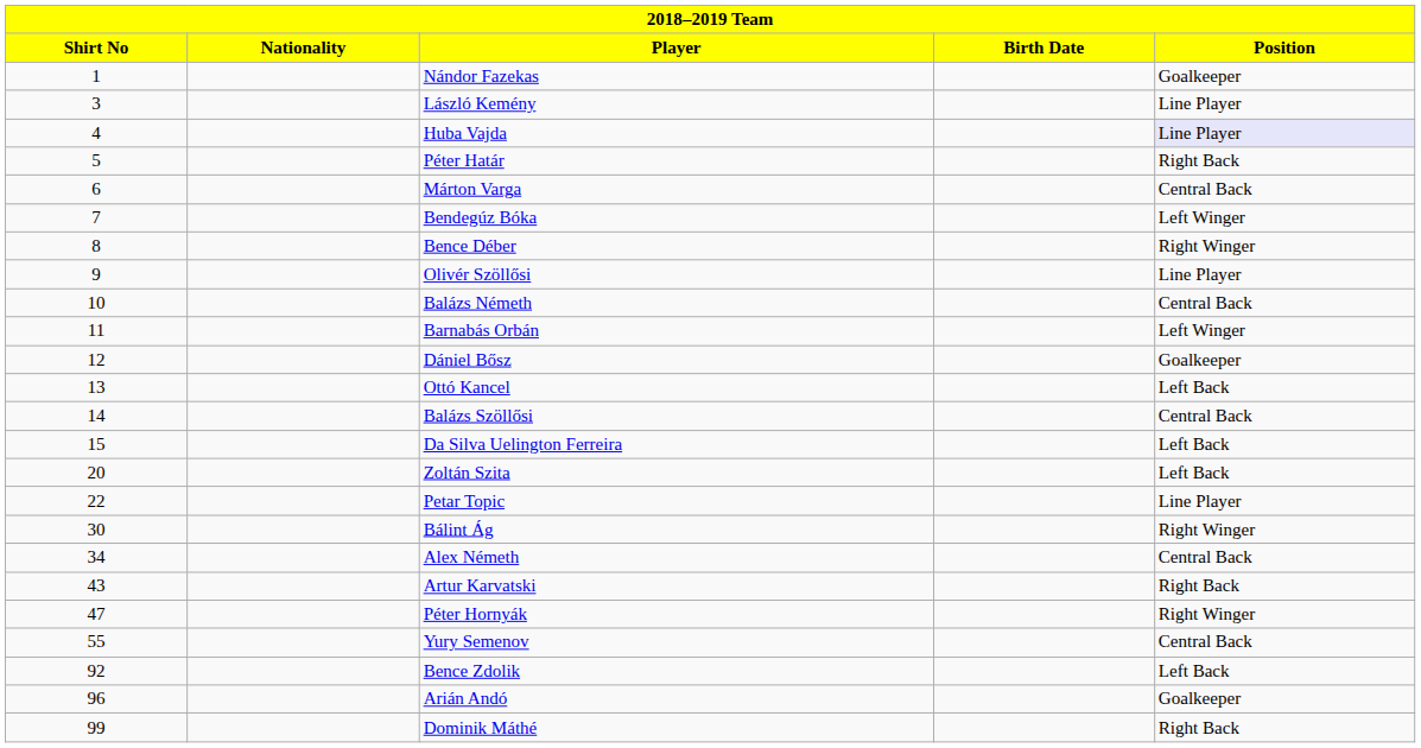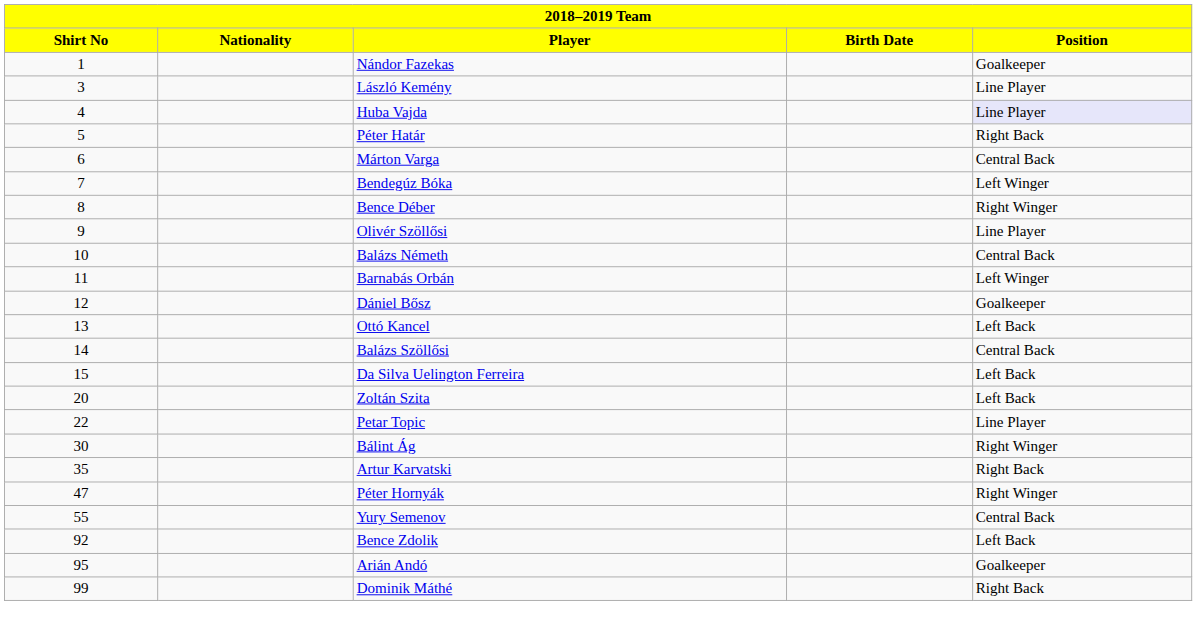 <table class="wikitable collapsible collapsed" style="width:100%">
 <tr>
 <th colspan=5 style="background-color:yellow;color:black;text-align:center;"> <strong>2018–2019 Team</strong></th>
 </tr>
 <tr>
 <th style="color:black; background:yellow">Shirt No</th>
 <th style="color:black; background:yellow">Nationality</th>
 <th style="color:black; background:yellow">Player</th>
 <th style="color:black; background:yellow">Birth Date</th>
 <th style="color:black; background:yellow">Position</th>
 </tr>
 <tr>
 <td align=center>1</td>
 <td></td>
 <td><a href='#'>Nándor Fazekas</a></td>
 <td></td>
 <td>Goalkeeper</td>
 </tr>
 <tr>
 <td align=center>3</td>
 <td></td>
 <td><a href='#'>László Kemény</a></td>
 <td></td>
 <td>Line Player</td>
 </tr>
 <tr>
 <td align=center>4</td>
 <td></td>
 <td><a href='#'>Huba Vajda</a></td>
 <td></td>
 <td style="background: lavender;">Line Player</td>
 </tr>
 <tr>
 <td align=center>5</td>
 <td></td>
 <td><a href='#'>Péter Határ</a></td>
 <td></td>
 <td>Right Back</td>
 </tr>
 <tr>
 <td align=center>6</td>
 <td></td>
 <td><a href='#'>Márton Varga</a></td>
 <td></td>
 <td>Central Back</td>
 </tr>
 <tr>
 <td align=center>7</td>
 <td></td>
 <td><a href='#'>Bendegúz Bóka</a></td>
 <td></td>
 <td>Left Winger</td>
 </tr>
 <tr>
 <td align=center>8</td>
 <td></td>
 <td><a href='#'>Bence Déber</a></td>
 <td></td>
 <td>Right Winger</td>
 </tr>
 <tr>
 <td align=center>9</td>
 <td></td>
 <td><a href='#'>Olivér Szöllősi</a></td>
 <td></td>
 <td>Line Player</td>
 </tr>
 <tr>
 <td align=center>10</td>
 <td></td>
 <td><a href='#'>Balázs Németh</a></td>
 <td></td>
 <td>Central Back</td>
 </tr>
 <tr>
 <td align=center>11</td>
 <td></td>
 <td><a href='#'>Barnabás Orbán</a></td>
 <td></td>
 <td>Left Winger</td>
 </tr>
 <tr>
 <td align=center>12</td>
 <td></td>
 <td><a href='#'>Dániel Bősz</a></td>
 <td></td>
 <td>Goalkeeper</td>
 </tr>
 <tr>
 <td align=center>13</td>
 <td></td>
 <td><a href='#'>Ottó Kancel</a></td>
 <td></td>
 <td>Left Back</td>
 </tr>
 <tr>
 <td align=center>14</td>
 <td></td>
 <td><a href='#'>Balázs Szöllősi</a></td>
 <td></td>
 <td>Central Back</td>
 </tr>
 <tr>
 <td align=center>15</td>
 <td></td>
 <td><a href='#'>Da Silva Uelington Ferreira</a></td>
 <td></td>
 <td>Left Back</td>
 </tr>
 <tr>
 <td align=center>20</td>
 <td></td>
 <td><a href='#'>Zoltán Szita</a></td>
 <td></td>
 <td>Left Back</td>
 </tr>
 <tr>
 <td align=center>22</td>
 <td></td>
 <td><a href='#'>Petar Topic</a></td>
 <td></td>
 <td>Line Player</td>
 </tr>
 <tr>
 <td align=center>30</td>
 <td></td>
 <td><a href='#'>Bálint Ág</a></td>
 <td></td>
 <td>Right Winger</td>
 </tr>
 <tr>
-<td align=center>34</td>
-<td></td>
-<td><a href='#'>Alex Németh</a></td>
-<td></td>
-<td>Central Back</td>
-</tr>
-<tr>
-<td align=center>43</td>
+<td align=center>35</td>
 <td></td>
 <td><a href='#'>Artur Karvatski</a></td>
 <td></td>
 <td>Right Back</td>
 </tr>
 <tr>
 <td align=center>47</td>
 <td></td>
 <td><a href='#'>Péter Hornyák</a></td>
 <td></td>
 <td>Right Winger</td>
 </tr>
 <tr>
 <td align=center>55</td>
 <td></td>
 <td><a href='#'>Yury Semenov</a></td>
 <td></td>
 <td>Central Back</td>
 </tr>
 <tr>
 <td align=center>92</td>
 <td></td>
 <td><a href='#'>Bence Zdolik</a></td>
 <td></td>
 <td>Left Back</td>
 </tr>
 <tr>
-<td align=center>96</td>
+<td align=center>95</td>
 <td></td>
 <td><a href='#'>Arián Andó</a></td>
 <td></td>
 <td>Goalkeeper</td>
 </tr>
 <tr>
 <td align=center>99</td>
 <td></td>
 <td><a href='#'>Dominik Máthé</a></td>
 <td></td>
 <td>Right Back</td>
 </tr>
 </table>
